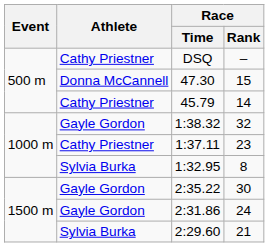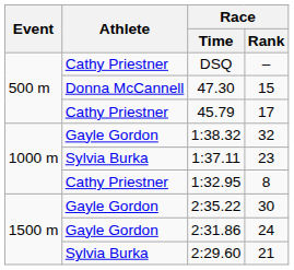 <table class="wikitable" border="1" style="font-size:90%">
 <tr>
 <th rowspan=2>Event</th>
 <th rowspan=2>Athlete</th>
 <th colspan=2>Race</th>
 </tr>
 <tr>
 <th>Time</th>
 <th>Rank</th>
 </tr>
 <tr>
 <td rowspan=3>500 m</td>
 <td><a href='#'>Cathy Priestner</a></td>
 <td align=center>DSQ</td>
 <td align=center>–</td>
 </tr>
 <tr>
 <td><a href='#'>Donna McCannell</a></td>
 <td align=center>47.30</td>
 <td align=center>15</td>
 </tr>
 <tr>
 <td><a href='#'>Cathy Priestner</a></td>
 <td align=center>45.79</td>
-<td align=center>14</td>
+<td align=center>17</td>
 </tr>
 <tr>
 <td rowspan=3>1000 m</td>
 <td><a href='#'>Gayle Gordon</a></td>
 <td align=center>1:38.32</td>
 <td align=center>32</td>
 </tr>
 <tr>
-<td><a href='#'>Cathy Priestner</a></td>
+<td><a href='#'>Sylvia Burka</a></td>
 <td align=center>1:37.11</td>
 <td align=center>23</td>
 </tr>
 <tr>
-<td><a href='#'>Sylvia Burka</a></td>
+<td><a href='#'>Cathy Priestner</a></td>
 <td align=center>1:32.95</td>
 <td align=center>8</td>
 </tr>
 <tr>
 <td rowspan=3>1500 m</td>
 <td><a href='#'>Gayle Gordon</a></td>
 <td align=center>2:35.22</td>
 <td align=center>30</td>
 </tr>
 <tr>
 <td><a href='#'>Gayle Gordon</a></td>
 <td align=center>2:31.86</td>
 <td align=center>24</td>
 </tr>
 <tr>
 <td><a href='#'>Sylvia Burka</a></td>
 <td align=center>2:29.60</td>
 <td align=center>21</td>
 </tr>
 </table>
